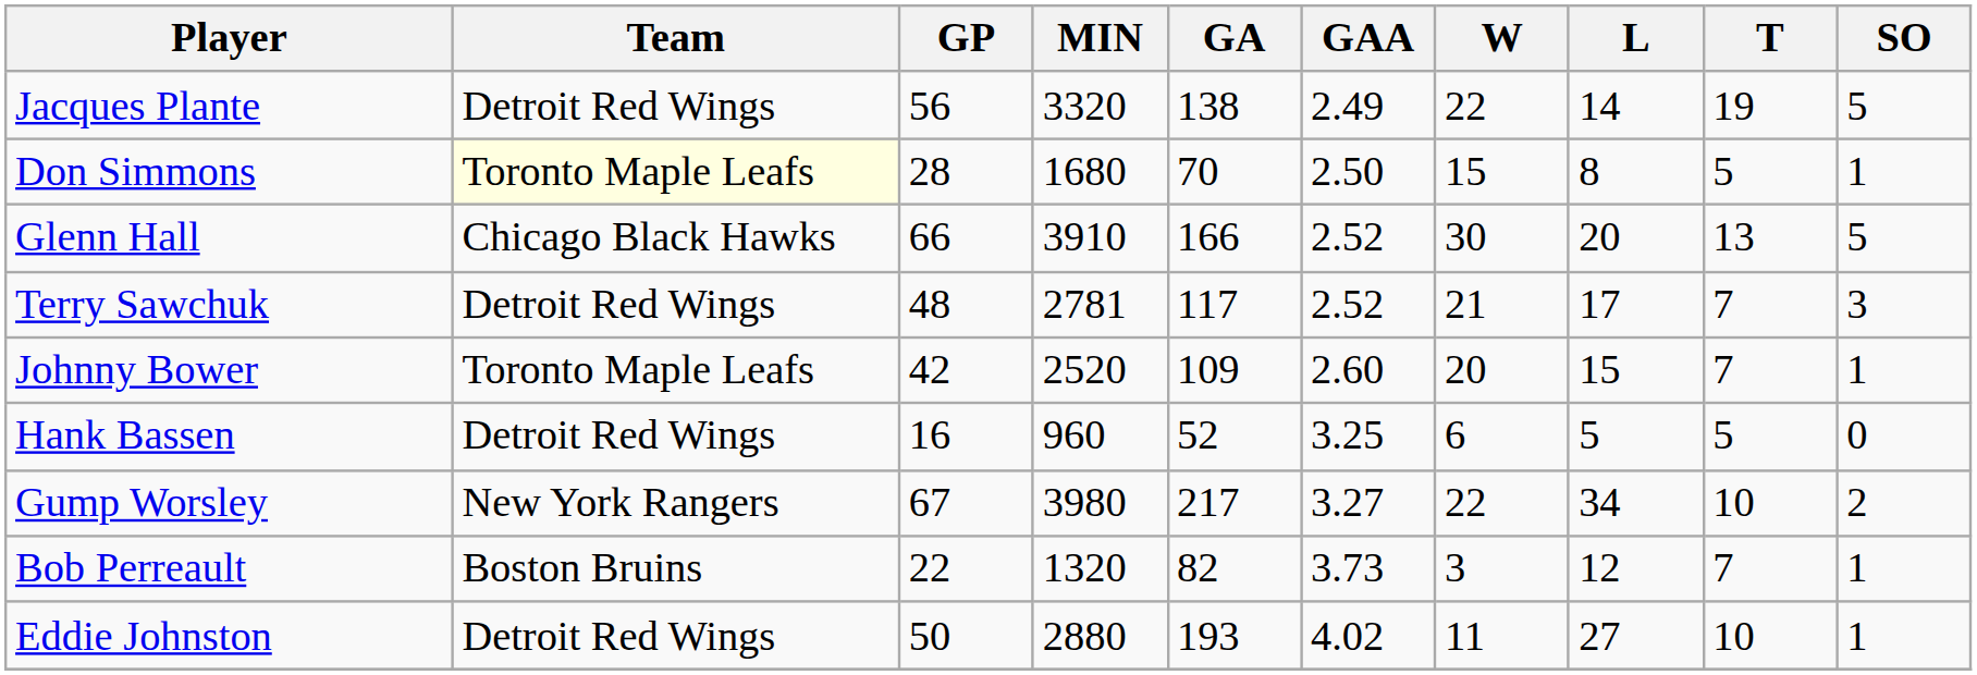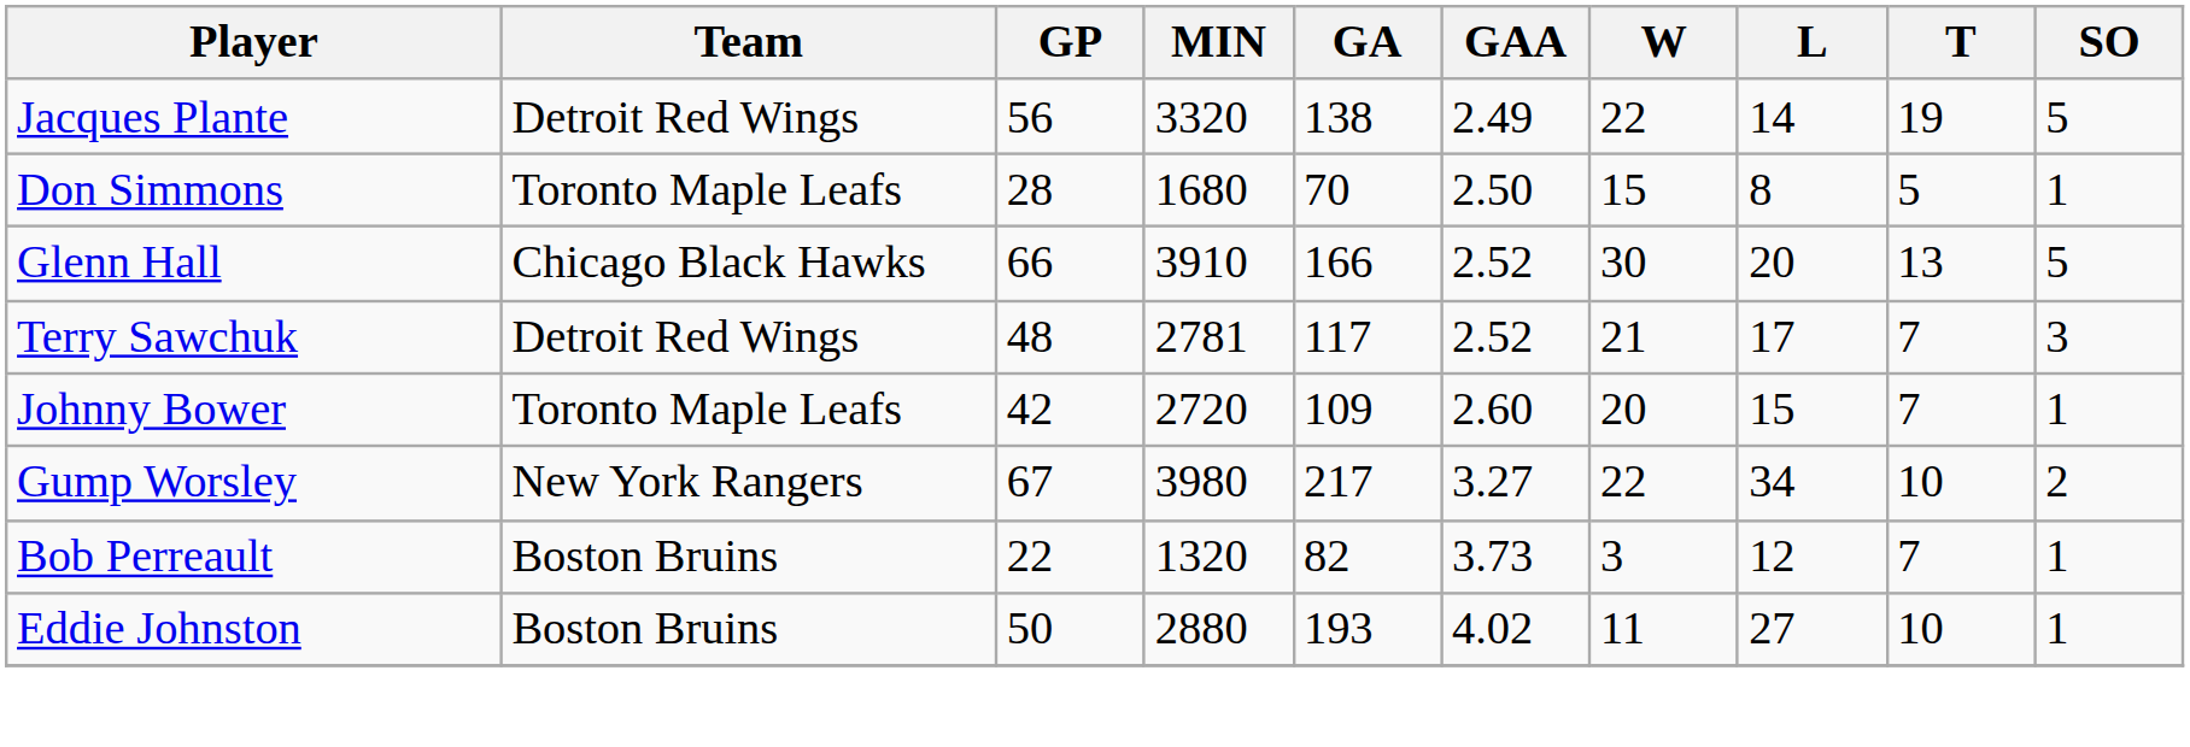 <table class="wikitable">
 <tr>
 <th bgcolor="#DDDDFF" width="20%">Player</th>
 <th bgcolor="#DDDDFF" width="20%">Team</th>
 <th bgcolor="#DDDDFF" width="6%">GP</th>
 <th bgcolor="#DDDDFF" width="6%">MIN</th>
 <th bgcolor="#DDDDFF" width="6%">GA</th>
 <th bgcolor="#DDDDFF" width="6%">GAA</th>
 <th bgcolor="#DDDDFF" width="6%">W</th>
 <th bgcolor="#DDDDFF" width="6%">L</th>
 <th bgcolor="#DDDDFF" width="6%">T</th>
 <th bgcolor="#DDDDFF" width="6%">SO</th>
 </tr>
 <tr>
 <td><a href='#'>Jacques Plante</a></td>
 <td>Detroit Red Wings</td>
 <td>56</td>
 <td>3320</td>
 <td>138</td>
 <td>2.49</td>
 <td>22</td>
 <td>14</td>
 <td>19</td>
 <td>5</td>
 </tr>
 <tr>
 <td><a href='#'>Don Simmons</a></td>
-<td style="background: lightyellow;">Toronto Maple Leafs</td>
+<td>Toronto Maple Leafs</td>
 <td>28</td>
 <td>1680</td>
 <td>70</td>
 <td>2.50</td>
 <td>15</td>
 <td>8</td>
 <td>5</td>
 <td>1</td>
 </tr>
 <tr>
 <td><a href='#'>Glenn Hall</a></td>
 <td>Chicago Black Hawks</td>
 <td>66</td>
 <td>3910</td>
 <td>166</td>
 <td>2.52</td>
 <td>30</td>
 <td>20</td>
 <td>13</td>
 <td>5</td>
 </tr>
 <tr>
 <td><a href='#'>Terry Sawchuk</a></td>
 <td>Detroit Red Wings</td>
 <td>48</td>
 <td>2781</td>
 <td>117</td>
 <td>2.52</td>
 <td>21</td>
 <td>17</td>
 <td>7</td>
 <td>3</td>
 </tr>
 <tr>
 <td><a href='#'>Johnny Bower</a></td>
 <td>Toronto Maple Leafs</td>
 <td>42</td>
-<td>2520</td>
+<td>2720</td>
 <td>109</td>
 <td>2.60</td>
 <td>20</td>
 <td>15</td>
 <td>7</td>
 <td>1</td>
-</tr>
-<tr>
-<td><a href='#'>Hank Bassen</a></td>
-<td>Detroit Red Wings</td>
-<td>16</td>
-<td>960</td>
-<td>52</td>
-<td>3.25</td>
-<td>6</td>
-<td>5</td>
-<td>5</td>
-<td>0</td>
 </tr>
 <tr>
 <td><a href='#'>Gump Worsley</a></td>
 <td>New York Rangers</td>
 <td>67</td>
 <td>3980</td>
 <td>217</td>
 <td>3.27</td>
 <td>22</td>
 <td>34</td>
 <td>10</td>
 <td>2</td>
 </tr>
 <tr>
 <td><a href='#'>Bob Perreault</a></td>
 <td>Boston Bruins</td>
 <td>22</td>
 <td>1320</td>
 <td>82</td>
 <td>3.73</td>
 <td>3</td>
 <td>12</td>
 <td>7</td>
 <td>1</td>
 </tr>
 <tr>
 <td><a href='#'>Eddie Johnston</a></td>
-<td>Detroit Red Wings</td>
+<td>Boston Bruins</td>
 <td>50</td>
 <td>2880</td>
 <td>193</td>
 <td>4.02</td>
 <td>11</td>
 <td>27</td>
 <td>10</td>
 <td>1</td>
 </tr>
 <tr>
 </tr>
 </table>
